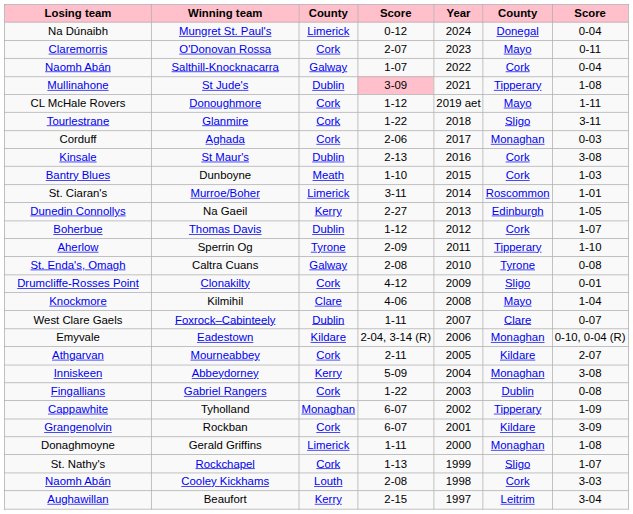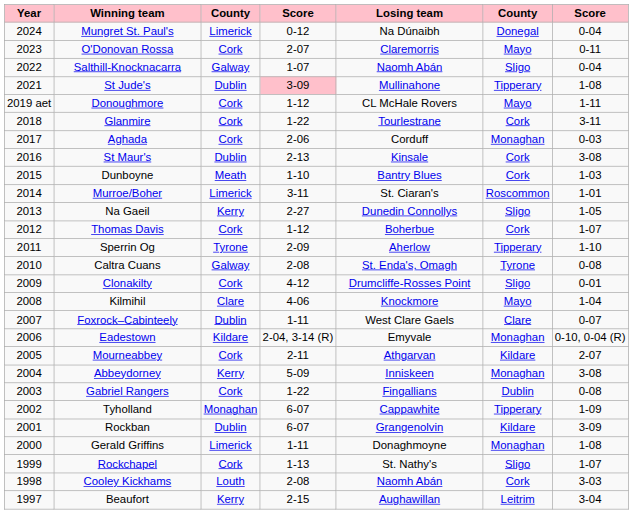 <table class="wikitable" style="text-align:center;">
 <tr>
-<th style="background:pink;width: 200px">Losing team</th>
+<th style="background:pink;">Year</th>
 <th style="background:pink;width: 200px">Winning team</th>
 <th style="background:pink;">County</th>
 <th style="background:pink;">Score</th>
-<th style="background:pink;">Year</th>
+<th style="background:pink;width: 200px">Losing team</th>
 <th style="background:pink;">County</th>
 <th style="background:pink;">Score</th>
 </tr>
 <tr>
-<td>Na Dúnaibh</td>
+<td>2024</td>
 <td><a href='#'>Mungret St. Paul's</a></td>
 <td><a href='#'>Limerick</a></td>
 <td>0-12</td>
-<td>2024</td>
+<td>Na Dúnaibh</td>
 <td><a href='#'>Donegal</a></td>
 <td>0-04</td>
 </tr>
 <tr>
-<td><a href='#'>Claremorris</a></td>
+<td>2023</td>
 <td><a href='#'>O'Donovan Rossa</a></td>
 <td><a href='#'>Cork</a></td>
 <td>2-07</td>
-<td>2023</td>
+<td><a href='#'>Claremorris</a></td>
 <td><a href='#'>Mayo</a></td>
 <td>0-11</td>
 </tr>
 <tr>
-<td><a href='#'>Naomh Abán</a></td>
+<td>2022</td>
 <td><a href='#'>Salthill-Knocknacarra</a></td>
 <td><a href='#'>Galway</a></td>
 <td>1-07</td>
-<td>2022</td>
-<td><a href='#'>Cork</a></td>
+<td><a href='#'>Naomh Abán</a></td>
+<td><a href='#'>Sligo</a></td>
 <td>0-04</td>
 </tr>
 <tr>
-<td><a href='#'>Mullinahone</a></td>
+<td>2021</td>
 <td><a href='#'>St Jude's</a></td>
 <td><a href='#'>Dublin</a></td>
 <td style="background: pink;">3-09</td>
-<td>2021</td>
+<td><a href='#'>Mullinahone</a></td>
 <td><a href='#'>Tipperary</a></td>
 <td>1-08</td>
 </tr>
 <tr>
-<td>CL McHale Rovers</td>
+<td>2019 aet</td>
 <td><a href='#'>Donoughmore</a></td>
 <td><a href='#'>Cork</a></td>
 <td>1-12</td>
-<td>2019 aet</td>
+<td>CL McHale Rovers</td>
 <td><a href='#'>Mayo</a></td>
 <td>1-11</td>
 </tr>
 <tr>
-<td><a href='#'>Tourlestrane</a></td>
+<td>2018</td>
 <td><a href='#'>Glanmire</a></td>
 <td><a href='#'>Cork</a></td>
 <td>1-22</td>
-<td>2018</td>
-<td><a href='#'>Sligo</a></td>
+<td><a href='#'>Tourlestrane</a></td>
+<td><a href='#'>Cork</a></td>
 <td>3-11</td>
 </tr>
 <tr>
-<td>Corduff</td>
+<td>2017</td>
 <td><a href='#'>Aghada</a></td>
 <td><a href='#'>Cork</a></td>
 <td>2-06</td>
-<td>2017</td>
+<td>Corduff</td>
 <td><a href='#'>Monaghan</a></td>
 <td>0-03</td>
 </tr>
 <tr>
-<td><a href='#'>Kinsale</a></td>
+<td>2016</td>
 <td><a href='#'>St Maur's</a></td>
 <td><a href='#'>Dublin</a></td>
 <td>2-13</td>
-<td>2016</td>
+<td><a href='#'>Kinsale</a></td>
 <td><a href='#'>Cork</a></td>
 <td>3-08</td>
 </tr>
 <tr>
-<td><a href='#'>Bantry Blues</a></td>
+<td>2015</td>
 <td>Dunboyne</td>
 <td><a href='#'>Meath</a></td>
 <td>1-10</td>
-<td>2015</td>
+<td><a href='#'>Bantry Blues</a></td>
 <td><a href='#'>Cork</a></td>
 <td>1-03</td>
 </tr>
 <tr>
-<td>St. Ciaran's</td>
+<td>2014</td>
 <td><a href='#'>Murroe/Boher</a></td>
 <td><a href='#'>Limerick</a></td>
 <td>3-11</td>
-<td>2014</td>
+<td>St. Ciaran's</td>
 <td><a href='#'>Roscommon</a></td>
 <td>1-01</td>
 </tr>
 <tr>
-<td><a href='#'>Dunedin Connollys</a></td>
+<td>2013</td>
 <td>Na Gaeil</td>
 <td><a href='#'>Kerry</a></td>
 <td>2-27</td>
-<td>2013</td>
-<td><a href='#'>Edinburgh</a></td>
+<td><a href='#'>Dunedin Connollys</a></td>
+<td><a href='#'>Sligo</a></td>
 <td>1-05</td>
 </tr>
 <tr>
+<td>2012</td>
+<td><a href='#'>Thomas Davis</a></td>
+<td><a href='#'>Cork</a></td>
+<td>1-12</td>
 <td><a href='#'>Boherbue</a></td>
-<td><a href='#'>Thomas Davis</a></td>
-<td><a href='#'>Dublin</a></td>
-<td>1-12</td>
-<td>2012</td>
 <td><a href='#'>Cork</a></td>
 <td>1-07</td>
 </tr>
 <tr>
-<td><a href='#'>Aherlow</a></td>
+<td>2011</td>
 <td>Sperrin Og</td>
 <td><a href='#'>Tyrone</a></td>
 <td>2-09</td>
-<td>2011</td>
+<td><a href='#'>Aherlow</a></td>
 <td><a href='#'>Tipperary</a></td>
 <td>1-10</td>
 </tr>
 <tr>
-<td><a href='#'>St. Enda's, Omagh</a></td>
+<td>2010</td>
 <td>Caltra Cuans</td>
 <td><a href='#'>Galway</a></td>
 <td>2-08</td>
-<td>2010</td>
+<td><a href='#'>St. Enda's, Omagh</a></td>
 <td><a href='#'>Tyrone</a></td>
 <td>0-08</td>
 </tr>
 <tr>
-<td><a href='#'>Drumcliffe-Rosses Point</a></td>
+<td>2009</td>
 <td><a href='#'>Clonakilty</a></td>
 <td><a href='#'>Cork</a></td>
 <td>4-12</td>
-<td>2009</td>
+<td><a href='#'>Drumcliffe-Rosses Point</a></td>
 <td><a href='#'>Sligo</a></td>
 <td>0-01</td>
 </tr>
 <tr>
-<td><a href='#'>Knockmore</a></td>
+<td>2008</td>
 <td>Kilmihil</td>
 <td><a href='#'>Clare</a></td>
 <td>4-06</td>
-<td>2008</td>
+<td><a href='#'>Knockmore</a></td>
 <td><a href='#'>Mayo</a></td>
 <td>1-04</td>
 </tr>
 <tr>
-<td>West Clare Gaels</td>
+<td>2007</td>
 <td><a href='#'>Foxrock–Cabinteely</a></td>
 <td><a href='#'>Dublin</a></td>
 <td>1-11</td>
-<td>2007</td>
+<td>West Clare Gaels</td>
 <td><a href='#'>Clare</a></td>
 <td>0-07</td>
 </tr>
 <tr>
-<td>Emyvale</td>
+<td>2006</td>
 <td><a href='#'>Eadestown</a></td>
 <td><a href='#'>Kildare</a></td>
 <td>2-04, 3-14 (R)</td>
-<td>2006</td>
+<td>Emyvale</td>
 <td><a href='#'>Monaghan</a></td>
 <td>0-10, 0-04 (R)</td>
 </tr>
 <tr>
-<td><a href='#'>Athgarvan</a></td>
+<td>2005</td>
 <td><a href='#'>Mourneabbey</a></td>
 <td><a href='#'>Cork</a></td>
 <td>2-11</td>
-<td>2005</td>
+<td><a href='#'>Athgarvan</a></td>
 <td><a href='#'>Kildare</a></td>
 <td>2-07</td>
 </tr>
 <tr>
-<td><a href='#'>Inniskeen</a></td>
+<td>2004</td>
 <td><a href='#'>Abbeydorney</a></td>
 <td><a href='#'>Kerry</a></td>
 <td>5-09</td>
-<td>2004</td>
+<td><a href='#'>Inniskeen</a></td>
 <td><a href='#'>Monaghan</a></td>
 <td>3-08</td>
 </tr>
 <tr>
-<td><a href='#'>Fingallians</a></td>
+<td>2003</td>
 <td><a href='#'>Gabriel Rangers</a></td>
 <td><a href='#'>Cork</a></td>
 <td>1-22</td>
-<td>2003</td>
+<td><a href='#'>Fingallians</a></td>
 <td><a href='#'>Dublin</a></td>
 <td>0-08</td>
 </tr>
 <tr>
-<td><a href='#'>Cappawhite</a></td>
+<td>2002</td>
 <td>Tyholland</td>
 <td><a href='#'>Monaghan</a></td>
 <td>6-07</td>
-<td>2002</td>
+<td><a href='#'>Cappawhite</a></td>
 <td><a href='#'>Tipperary</a></td>
 <td>1-09</td>
 </tr>
 <tr>
+<td>2001</td>
+<td>Rockban</td>
+<td><a href='#'>Dublin</a></td>
+<td>6-07</td>
 <td><a href='#'>Grangenolvin</a></td>
-<td>Rockban</td>
-<td><a href='#'>Cork</a></td>
-<td>6-07</td>
-<td>2001</td>
 <td><a href='#'>Kildare</a></td>
 <td>3-09</td>
 </tr>
 <tr>
-<td>Donaghmoyne</td>
+<td>2000</td>
 <td>Gerald Griffins</td>
 <td><a href='#'>Limerick</a></td>
 <td>1-11</td>
-<td>2000</td>
+<td>Donaghmoyne</td>
 <td><a href='#'>Monaghan</a></td>
 <td>1-08</td>
 </tr>
 <tr>
-<td>St. Nathy's</td>
+<td>1999</td>
 <td><a href='#'>Rockchapel</a></td>
 <td><a href='#'>Cork</a></td>
 <td>1-13</td>
-<td>1999</td>
+<td>St. Nathy's</td>
 <td><a href='#'>Sligo</a></td>
 <td>1-07</td>
 </tr>
 <tr>
-<td><a href='#'>Naomh Abán</a></td>
+<td>1998</td>
 <td><a href='#'>Cooley Kickhams</a></td>
 <td><a href='#'>Louth</a></td>
 <td>2-08</td>
-<td>1998</td>
+<td><a href='#'>Naomh Abán</a></td>
 <td><a href='#'>Cork</a></td>
 <td>3-03</td>
 </tr>
 <tr>
-<td><a href='#'>Aughawillan</a></td>
+<td>1997</td>
 <td>Beaufort</td>
 <td><a href='#'>Kerry</a></td>
 <td>2-15</td>
-<td>1997</td>
+<td><a href='#'>Aughawillan</a></td>
 <td><a href='#'>Leitrim</a></td>
 <td>3-04</td>
 </tr>
 </table>
